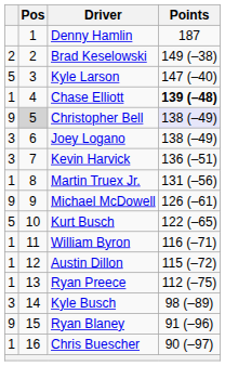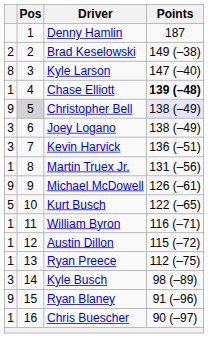 <table class="wikitable" style="font-size: 95%">
 <tr>
 <th></th>
 <th>Pos</th>
 <th>Driver</th>
 <th>Points</th>
 </tr>
 <tr>
 <td align="left"></td>
 <td style="text-align:center;">1</td>
 <td><a href='#'>Denny Hamlin</a></td>
 <td style="text-align:center;">187</td>
 </tr>
 <tr>
 <td align="left"> 2</td>
 <td style="text-align:center;">2</td>
 <td><a href='#'>Brad Keselowski</a></td>
 <td style="text-align:center;">149 (–38)</td>
 </tr>
 <tr>
-<td align="left"> 5</td>
+<td align="left"> 8</td>
 <td style="text-align:center;">3</td>
 <td><a href='#'>Kyle Larson</a></td>
 <td style="text-align:center;">147 (–40)</td>
 </tr>
 <tr>
 <td align="left"> 1</td>
 <td style="text-align:center;">4</td>
 <td><a href='#'>Chase Elliott</a></td>
 <td style="text-align:center;"><strong>139 (–48)</strong></td>
 </tr>
 <tr>
 <td align="left"> 9</td>
 <td style="background: lightgrey; text-align:center;">5</td>
 <td><a href='#'>Christopher Bell</a></td>
 <td style="background: lavender; text-align:center;">138 (–49)</td>
 </tr>
 <tr>
 <td align="left"> 3</td>
 <td style="text-align:center;">6</td>
 <td><a href='#'>Joey Logano</a></td>
 <td style="text-align:center;">138 (–49)</td>
 </tr>
 <tr>
 <td align="left"> 3</td>
 <td style="text-align:center;">7</td>
 <td><a href='#'>Kevin Harvick</a></td>
 <td style="text-align:center;">136 (–51)</td>
 </tr>
 <tr>
 <td align="left"> 1</td>
 <td style="text-align:center;">8</td>
 <td><a href='#'>Martin Truex Jr.</a></td>
 <td style="text-align:center;">131 (–56)</td>
 </tr>
 <tr>
 <td align="left"> 9</td>
 <td style="text-align:center;">9</td>
 <td><a href='#'>Michael McDowell</a></td>
 <td style="text-align:center;">126 (–61)</td>
 </tr>
 <tr>
 <td align="left"> 5</td>
 <td style="text-align:center;">10</td>
 <td><a href='#'>Kurt Busch</a></td>
 <td style="text-align:center;">122 (–65)</td>
 </tr>
 <tr>
 <td align="left"> 1</td>
 <td style="text-align:center;">11</td>
 <td><a href='#'>William Byron</a></td>
 <td style="text-align:center;">116 (–71)</td>
 </tr>
 <tr>
 <td align="left"> 1</td>
 <td style="text-align:center;">12</td>
 <td><a href='#'>Austin Dillon</a></td>
 <td style="text-align:center;">115 (–72)</td>
 </tr>
 <tr>
 <td align="left"> 1</td>
 <td style="text-align:center;">13</td>
 <td><a href='#'>Ryan Preece</a></td>
 <td style="text-align:center;">112 (–75)</td>
 </tr>
 <tr>
 <td align="left"> 3</td>
 <td style="text-align:center;">14</td>
 <td><a href='#'>Kyle Busch</a></td>
 <td style="text-align:center;">98 (–89)</td>
 </tr>
 <tr>
 <td align="left"> 9</td>
 <td style="text-align:center;">15</td>
 <td><a href='#'>Ryan Blaney</a></td>
 <td style="text-align:center;">91 (–96)</td>
 </tr>
 <tr>
 <td align="left"> 1</td>
 <td style="text-align:center;">16</td>
 <td><a href='#'>Chris Buescher</a></td>
 <td style="text-align:center;">90 (–97)</td>
 </tr>
 <tr class="sortbottom">
 <th colspan="9"></th>
 </tr>
 </table>
